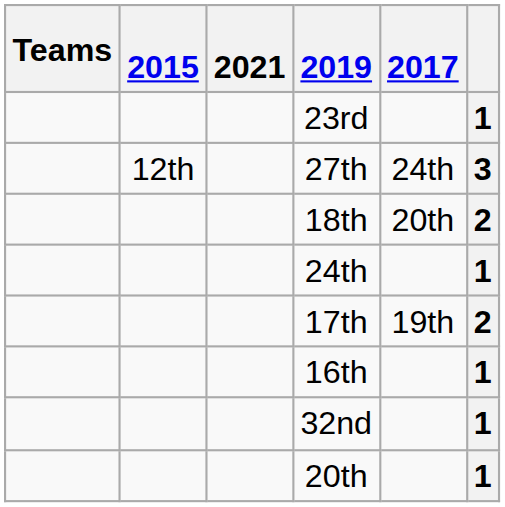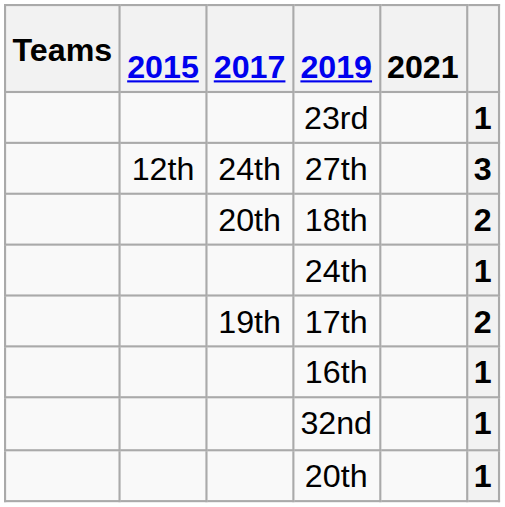 <table class="wikitable" style="font-size:95%; text-align: center;">
 <tr>
 <th>Teams</th>
 <th> <br> <a href='#'>2015</a></th>
+<th> <br> <a href='#'>2017</a></th>
+<th> <br> <a href='#'>2019</a></th>
 <th> <br> 2021</th>
-<th> <br> <a href='#'>2019</a></th>
-<th> <br> <a href='#'>2017</a></th>
 <th></th>
 </tr>
 <tr>
 <td align="left"></td>
 <td></td>
 <td></td>
 <td>23rd</td>
 <td></td>
 <th>1</th>
 </tr>
 <tr>
 <td align="left"></td>
 <td>12th</td>
+<td>24th</td>
+<td>27th</td>
 <td></td>
-<td>27th</td>
-<td>24th</td>
 <th>3</th>
 </tr>
 <tr>
 <td align="left"></td>
 <td></td>
+<td>20th</td>
+<td>18th</td>
 <td></td>
-<td>18th</td>
-<td>20th</td>
 <th>2</th>
 </tr>
 <tr>
 <td align="left"></td>
 <td></td>
 <td></td>
 <td>24th</td>
 <td></td>
 <th>1</th>
 </tr>
 <tr>
 <td align="left"></td>
 <td></td>
+<td>19th</td>
+<td>17th</td>
 <td></td>
-<td>17th</td>
-<td>19th</td>
 <th>2</th>
 </tr>
 <tr>
 <td align="left"></td>
 <td></td>
 <td></td>
 <td>16th</td>
 <td></td>
 <th>1</th>
 </tr>
 <tr>
 <td align="left"></td>
 <td></td>
 <td></td>
 <td>32nd</td>
 <td></td>
 <th>1</th>
 </tr>
 <tr>
 <td align="left"></td>
 <td></td>
 <td></td>
 <td>20th</td>
 <td></td>
 <th>1</th>
 </tr>
 </table>
